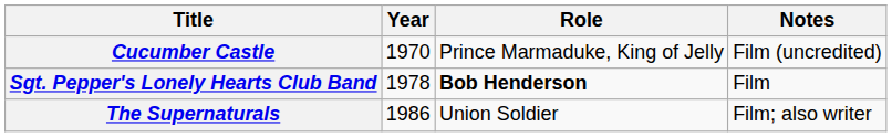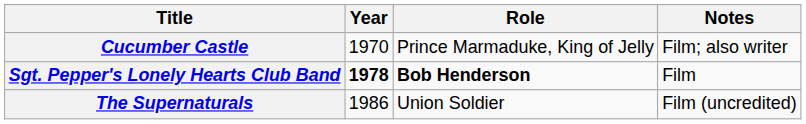 <table class="wikitable plainrowheaders">
 <tr>
 <th scope="col">Title</th>
 <th scope="col">Year</th>
 <th scope="col">Role</th>
 <th scope="col" class="unsortable">Notes</th>
 </tr>
 <tr>
 <th scope="row"><em><a href='#'>Cucumber Castle</a></em></th>
 <td style="text-align:center;">1970</td>
 <td>Prince Marmaduke, King of Jelly</td>
-<td>Film (uncredited)</td>
+<td>Film; also writer</td>
 </tr>
 <tr>
 <th scope="row"><em><a href='#'>Sgt. Pepper's Lonely Hearts Club Band</a></em></th>
-<td style="text-align:center;">1978</td>
+<td style="text-align:center;"><strong>1978</strong></td>
 <td><strong>Bob Henderson</strong></td>
 <td>Film</td>
 </tr>
 <tr>
 <th scope="row"><em><a href='#'>The Supernaturals</a></em></th>
 <td style="text-align:center;">1986</td>
 <td>Union Soldier</td>
-<td>Film; also writer</td>
+<td>Film (uncredited)</td>
 </tr>
 </table>
